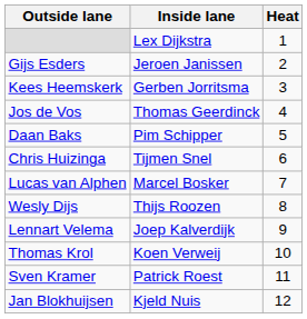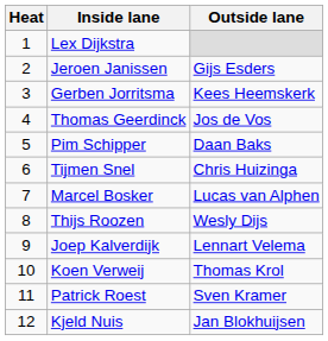 <table class="wikitable">
 <tr>
+<th>Heat</th>
+<th>Inside lane</th>
 <th>Outside lane</th>
-<th>Inside lane</th>
-<th>Heat</th>
 </tr>
 <tr>
+<td align="center">1</td>
+<td><a href='#'>Lex Dijkstra</a></td>
 <td bgcolor=#DDDDDD></td>
-<td><a href='#'>Lex Dijkstra</a></td>
-<td align="center">1</td>
 </tr>
 <tr>
+<td align="center">2</td>
+<td><a href='#'>Jeroen Janissen</a></td>
 <td><a href='#'>Gijs Esders</a></td>
-<td><a href='#'>Jeroen Janissen</a></td>
-<td align="center">2</td>
 </tr>
 <tr>
+<td align="center">3</td>
+<td><a href='#'>Gerben Jorritsma</a></td>
 <td><a href='#'>Kees Heemskerk</a></td>
-<td><a href='#'>Gerben Jorritsma</a></td>
-<td align="center">3</td>
 </tr>
 <tr>
+<td align="center">4</td>
+<td><a href='#'>Thomas Geerdinck</a></td>
 <td><a href='#'>Jos de Vos</a></td>
-<td><a href='#'>Thomas Geerdinck</a></td>
-<td align="center">4</td>
 </tr>
 <tr>
+<td align="center">5</td>
+<td><a href='#'>Pim Schipper</a></td>
 <td><a href='#'>Daan Baks</a></td>
-<td><a href='#'>Pim Schipper</a></td>
-<td align="center">5</td>
 </tr>
 <tr>
+<td align="center">6</td>
+<td><a href='#'>Tijmen Snel</a></td>
 <td><a href='#'>Chris Huizinga</a></td>
-<td><a href='#'>Tijmen Snel</a></td>
-<td align="center">6</td>
 </tr>
 <tr>
+<td align="center">7</td>
+<td><a href='#'>Marcel Bosker</a></td>
 <td><a href='#'>Lucas van Alphen</a></td>
-<td><a href='#'>Marcel Bosker</a></td>
-<td align="center">7</td>
 </tr>
 <tr>
+<td align="center">8</td>
+<td><a href='#'>Thijs Roozen</a></td>
 <td><a href='#'>Wesly Dijs</a></td>
-<td><a href='#'>Thijs Roozen</a></td>
-<td align="center">8</td>
 </tr>
 <tr>
+<td align="center">9</td>
+<td><a href='#'>Joep Kalverdijk</a></td>
 <td><a href='#'>Lennart Velema</a></td>
-<td><a href='#'>Joep Kalverdijk</a></td>
-<td align="center">9</td>
 </tr>
 <tr>
+<td align="center">10</td>
+<td><a href='#'>Koen Verweij</a></td>
 <td><a href='#'>Thomas Krol</a></td>
-<td><a href='#'>Koen Verweij</a></td>
-<td align="center">10</td>
 </tr>
 <tr>
+<td align="center">11</td>
+<td><a href='#'>Patrick Roest</a></td>
 <td><a href='#'>Sven Kramer</a></td>
-<td><a href='#'>Patrick Roest</a></td>
-<td align="center">11</td>
 </tr>
 <tr>
+<td align="center">12</td>
+<td><a href='#'>Kjeld Nuis</a></td>
 <td><a href='#'>Jan Blokhuijsen</a></td>
-<td><a href='#'>Kjeld Nuis</a></td>
-<td align="center">12</td>
 </tr>
 </table>
